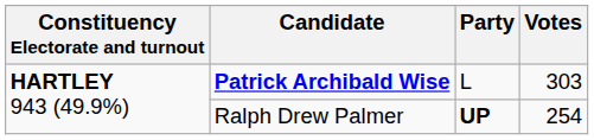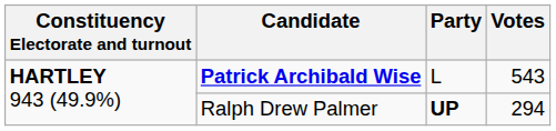 <table class="wikitable">
 <tr>
 <th align="left">Constituency<br><small>Electorate and turnout</small></th>
 <th align="center" valign="top">Candidate</th>
 <th align="center" valign="top">Party</th>
 <th align="center" valign="top">Votes</th>
 </tr>
 <tr>
 <td valign="top" rowspan="2"><strong>HARTLEY</strong><br>943 (49.9%)</td>
 <td align="left"><strong><a href='#'>Patrick Archibald Wise</a></strong></td>
 <td align="left">L</td>
-<td align="right">303</td>
+<td align="right">543</td>
 </tr>
 <tr>
 <td align="left">Ralph Drew Palmer</td>
 <td align="left"><strong>UP</strong></td>
-<td align="right">254</td>
+<td align="right">294</td>
 </tr>
 </table>
